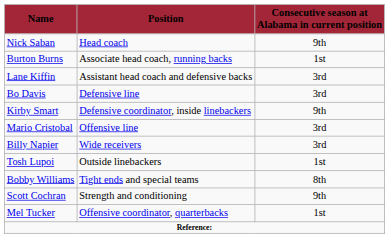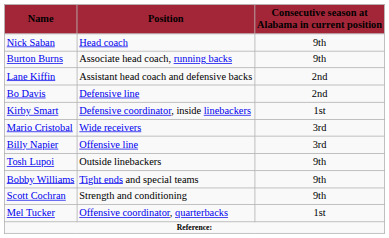 <table class="wikitable" style="font-size:90%;">
 <tr>
 <th style="background:#A32638;"><span>Name </span></th>
 <th style="background:#A32638;"><span>Position </span></th>
 <th style="background:#A32638;"><span>Consecutive season at<br>Alabama in current position</span></th>
 </tr>
 <tr>
 <td><a href='#'>Nick Saban</a></td>
 <td><a href='#'>Head coach</a></td>
 <td align=center>9th</td>
 </tr>
 <tr>
 <td><a href='#'>Burton Burns</a></td>
 <td>Associate head coach, <a href='#'>running backs</a></td>
-<td align=center>1st</td>
+<td align=center>9th</td>
 </tr>
 <tr>
 <td><a href='#'>Lane Kiffin</a></td>
 <td>Assistant head coach and defensive backs</td>
-<td align=center>3rd</td>
+<td align=center>2nd</td>
 </tr>
 <tr>
 <td><a href='#'>Bo Davis</a></td>
 <td><a href='#'>Defensive line</a></td>
-<td align=center>3rd</td>
+<td align=center>2nd</td>
 </tr>
 <tr>
 <td><a href='#'>Kirby Smart</a></td>
 <td><a href='#'>Defensive coordinator</a>, inside <a href='#'>linebackers</a></td>
-<td align=center>9th</td>
+<td align=center>1st</td>
 </tr>
 <tr>
 <td><a href='#'>Mario Cristobal</a></td>
-<td><a href='#'>Offensive line</a></td>
+<td><a href='#'>Wide receivers</a></td>
 <td align=center>3rd</td>
 </tr>
 <tr>
 <td><a href='#'>Billy Napier</a></td>
-<td><a href='#'>Wide receivers</a></td>
+<td><a href='#'>Offensive line</a></td>
 <td align=center>3rd</td>
 </tr>
 <tr>
 <td><a href='#'>Tosh Lupoi</a></td>
 <td>Outside linebackers</td>
-<td align=center>1st</td>
+<td align=center>9th</td>
 </tr>
 <tr>
 <td><a href='#'>Bobby Williams</a></td>
 <td><a href='#'>Tight ends</a> and special teams</td>
-<td align=center>8th</td>
+<td align=center>9th</td>
 </tr>
 <tr>
 <td><a href='#'>Scott Cochran</a></td>
 <td>Strength and conditioning</td>
 <td align=center>9th</td>
 </tr>
 <tr>
 <td><a href='#'>Mel Tucker</a></td>
 <td><a href='#'>Offensive coordinator</a>, <a href='#'>quarterbacks</a></td>
 <td align=center>1st</td>
 </tr>
 <tr>
 <td colspan="4"  style="font-size:8pt; text-align:center;"><strong>Reference:</strong></td>
 </tr>
 </table>
